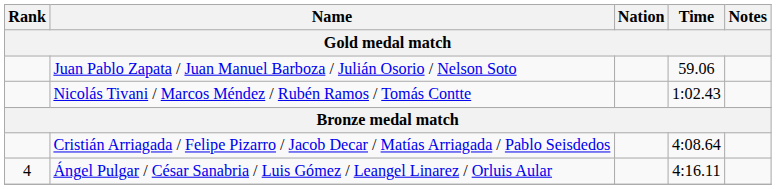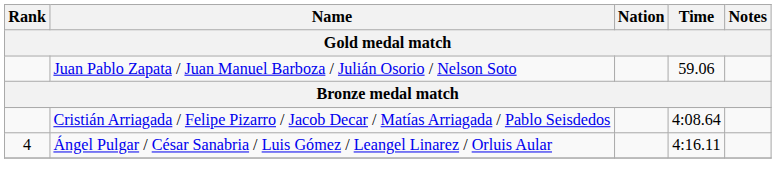 <table class="wikitable" style="text-align:center">
 <tr>
 <th>Rank</th>
 <th>Name</th>
 <th>Nation</th>
 <th>Time</th>
 <th>Notes</th>
 </tr>
 <tr>
 <th colspan="5">Gold medal match</th>
 </tr>
 <tr>
 <td></td>
 <td align=left><a href='#'>Juan Pablo Zapata</a> / <a href='#'>Juan Manuel Barboza</a> / <a href='#'>Julián Osorio</a> / <a href='#'>Nelson Soto</a></td>
 <td align=left></td>
 <td>59.06</td>
-<td></td>
-</tr>
-<tr>
-<td></td>
-<td align=left><a href='#'>Nicolás Tivani</a> / <a href='#'>Marcos Méndez</a> / <a href='#'>Rubén Ramos</a> / <a href='#'>Tomás Contte</a></td>
-<td align=left></td>
-<td>1:02.43</td>
 <td></td>
 </tr>
 <tr>
 <th colspan="5">Bronze medal match</th>
 </tr>
 <tr>
 <td></td>
 <td align=left><a href='#'>Cristián Arriagada</a> / <a href='#'>Felipe Pizarro</a> / <a href='#'>Jacob Decar</a> / <a href='#'>Matías Arriagada</a> / <a href='#'>Pablo Seisdedos</a></td>
 <td align=left></td>
 <td>4:08.64</td>
 <td></td>
 </tr>
 <tr>
 <td>4</td>
 <td align=left><a href='#'>Ángel Pulgar</a> / <a href='#'>César Sanabria</a> / <a href='#'>Luis Gómez</a> / <a href='#'>Leangel Linarez</a> / <a href='#'>Orluis Aular</a></td>
 <td align=left></td>
 <td>4:16.11</td>
 <td></td>
 </tr>
 <tr>
 </tr>
 </table>
